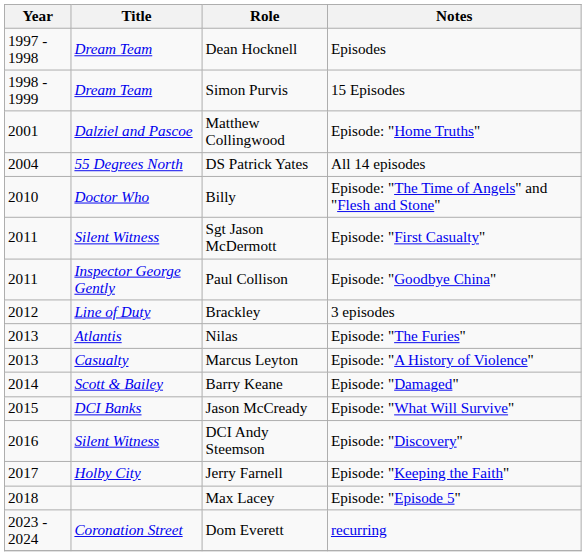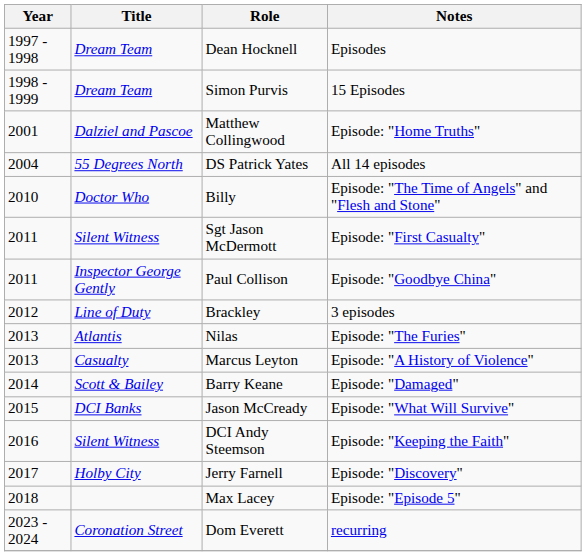 <table class="wikitable sortable">
 <tr>
 <th>Year</th>
 <th>Title</th>
 <th>Role</th>
 <th class="unsortable">Notes</th>
 </tr>
 <tr>
 <td>1997 - 1998</td>
 <td><em><a href='#'>Dream Team</a></em></td>
 <td>Dean Hocknell</td>
 <td>Episodes</td>
 </tr>
 <tr>
 <td>1998 - 1999</td>
 <td><em><a href='#'>Dream Team</a></em></td>
 <td>Simon Purvis</td>
 <td>15 Episodes</td>
 </tr>
 <tr>
 <td>2001</td>
 <td><em><a href='#'>Dalziel and Pascoe</a></em></td>
 <td>Matthew Collingwood</td>
 <td>Episode: "<a href='#'>Home Truths</a>"</td>
 </tr>
 <tr>
 <td>2004</td>
 <td><em><a href='#'>55 Degrees North</a></em></td>
 <td>DS Patrick Yates</td>
 <td>All 14 episodes</td>
 </tr>
 <tr>
 <td>2010</td>
 <td><em><a href='#'>Doctor Who</a></em></td>
 <td>Billy</td>
 <td>Episode: "<a href='#'>The Time of Angels</a>" and "<a href='#'>Flesh and Stone</a>"</td>
 </tr>
 <tr>
 <td>2011</td>
 <td><em><a href='#'>Silent Witness</a></em></td>
 <td>Sgt Jason McDermott</td>
 <td>Episode: "<a href='#'>First Casualty</a>"</td>
 </tr>
 <tr>
 <td>2011</td>
 <td><em><a href='#'>Inspector George Gently</a></em></td>
 <td>Paul Collison</td>
 <td>Episode: "<a href='#'>Goodbye China</a>"</td>
 </tr>
 <tr>
 <td>2012</td>
 <td><em><a href='#'>Line of Duty</a></em></td>
 <td>Brackley</td>
 <td>3 episodes</td>
 </tr>
 <tr>
 <td>2013</td>
 <td><em><a href='#'>Atlantis</a></em></td>
 <td>Nilas</td>
 <td>Episode: "<a href='#'>The Furies</a>"</td>
 </tr>
 <tr>
 <td>2013</td>
 <td><em><a href='#'>Casualty</a></em></td>
 <td>Marcus Leyton</td>
 <td>Episode: "<a href='#'>A History of Violence</a>"</td>
 </tr>
 <tr>
 <td>2014</td>
 <td><em><a href='#'>Scott & Bailey</a></em></td>
 <td>Barry Keane</td>
 <td>Episode: "<a href='#'>Damaged</a>"</td>
 </tr>
 <tr>
 <td>2015</td>
 <td><em><a href='#'>DCI Banks</a></em></td>
 <td>Jason McCready</td>
 <td>Episode: "<a href='#'>What Will Survive</a>"</td>
 </tr>
 <tr>
 <td>2016</td>
 <td><em><a href='#'>Silent Witness</a></em></td>
 <td>DCI Andy Steemson</td>
-<td>Episode: "<a href='#'>Discovery</a>"</td>
+<td>Episode: "<a href='#'>Keeping the Faith</a>"</td>
 </tr>
 <tr>
 <td>2017</td>
 <td><em><a href='#'>Holby City</a></em></td>
 <td>Jerry Farnell</td>
-<td>Episode: "<a href='#'>Keeping the Faith</a>"</td>
+<td>Episode: "<a href='#'>Discovery</a>"</td>
 </tr>
 <tr>
 <td>2018</td>
 <td><em></em></td>
 <td>Max Lacey</td>
 <td>Episode: "<a href='#'>Episode 5</a>"</td>
 </tr>
 <tr>
 <td>2023 - 2024</td>
 <td><em><a href='#'>Coronation Street</a></em></td>
 <td>Dom Everett</td>
 <td><a href='#'>recurring</a></td>
 </tr>
 <tr>
 </tr>
 </table>
